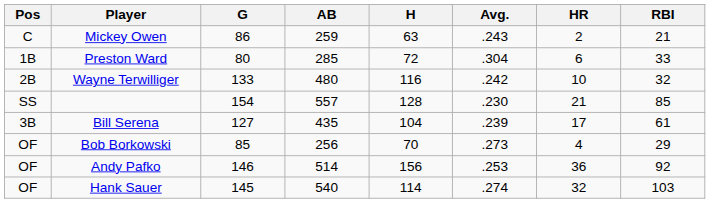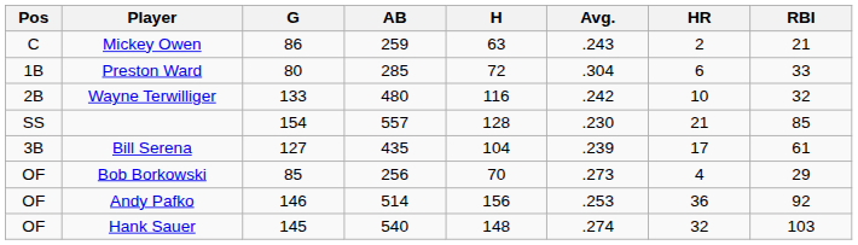 <table class="wikitable sortable">
 <tr>
 <th bgcolor="#DDDDFF" width="5%">Pos</th>
 <th bgcolor="#DDDDFF" width="16%">Player</th>
 <th bgcolor="#DDDDFF" width="9%">G</th>
 <th bgcolor="#DDDDFF" width="9%">AB</th>
 <th bgcolor="#DDDDFF" width="9%">H</th>
 <th bgcolor="#DDDDFF" width="9%">Avg.</th>
 <th bgcolor="#DDDDFF" width="9%">HR</th>
 <th bgcolor="#DDDDFF" width="9%">RBI</th>
 </tr>
 <tr align="center">
 <td>C</td>
 <td><a href='#'>Mickey Owen</a></td>
 <td>86</td>
 <td>259</td>
 <td>63</td>
 <td>.243</td>
 <td>2</td>
 <td>21</td>
 </tr>
 <tr align="center">
 <td>1B</td>
 <td><a href='#'>Preston Ward</a></td>
 <td>80</td>
 <td>285</td>
 <td>72</td>
 <td>.304</td>
 <td>6</td>
 <td>33</td>
 </tr>
 <tr align="center">
 <td>2B</td>
 <td><a href='#'>Wayne Terwilliger</a></td>
 <td>133</td>
 <td>480</td>
 <td>116</td>
 <td>.242</td>
 <td>10</td>
 <td>32</td>
 </tr>
 <tr align="center">
 <td>SS</td>
 <td></td>
 <td>154</td>
 <td>557</td>
 <td>128</td>
 <td>.230</td>
 <td>21</td>
 <td>85</td>
 </tr>
 <tr align="center">
 <td>3B</td>
 <td><a href='#'>Bill Serena</a></td>
 <td>127</td>
 <td>435</td>
 <td>104</td>
 <td>.239</td>
 <td>17</td>
 <td>61</td>
 </tr>
 <tr align="center">
 <td>OF</td>
 <td><a href='#'>Bob Borkowski</a></td>
 <td>85</td>
 <td>256</td>
 <td>70</td>
 <td>.273</td>
 <td>4</td>
 <td>29</td>
 </tr>
 <tr align="center">
 <td>OF</td>
 <td><a href='#'>Andy Pafko</a></td>
 <td>146</td>
 <td>514</td>
 <td>156</td>
 <td>.253</td>
 <td>36</td>
 <td>92</td>
 </tr>
 <tr align="center">
 <td>OF</td>
 <td><a href='#'>Hank Sauer</a></td>
 <td>145</td>
 <td>540</td>
-<td>114</td>
+<td>148</td>
 <td>.274</td>
 <td>32</td>
 <td>103</td>
 </tr>
 </table>
